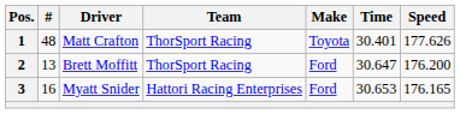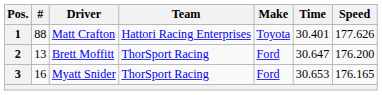 <table class="wikitable" style="font-size:95%">
 <tr>
 <th>Pos.</th>
 <th>#</th>
 <th>Driver</th>
 <th>Team</th>
 <th>Make</th>
 <th>Time</th>
 <th>Speed</th>
 </tr>
 <tr>
 <th>1</th>
-<td>48</td>
+<td>88</td>
 <td><a href='#'>Matt Crafton</a></td>
-<td><a href='#'>ThorSport Racing</a></td>
+<td><a href='#'>Hattori Racing Enterprises</a></td>
 <td><a href='#'>Toyota</a></td>
 <td>30.401</td>
 <td>177.626</td>
 </tr>
 <tr>
 <th>2</th>
 <td>13</td>
 <td><a href='#'>Brett Moffitt</a></td>
 <td><a href='#'>ThorSport Racing</a></td>
 <td><a href='#'>Ford</a></td>
 <td>30.647</td>
 <td>176.200</td>
 </tr>
 <tr>
 <th>3</th>
 <td>16</td>
 <td><a href='#'>Myatt Snider</a></td>
-<td><a href='#'>Hattori Racing Enterprises</a></td>
+<td><a href='#'>ThorSport Racing</a></td>
 <td><a href='#'>Ford</a></td>
 <td>30.653</td>
 <td>176.165</td>
 </tr>
 <tr>
 <th colspan="7"></th>
 </tr>
 </table>
